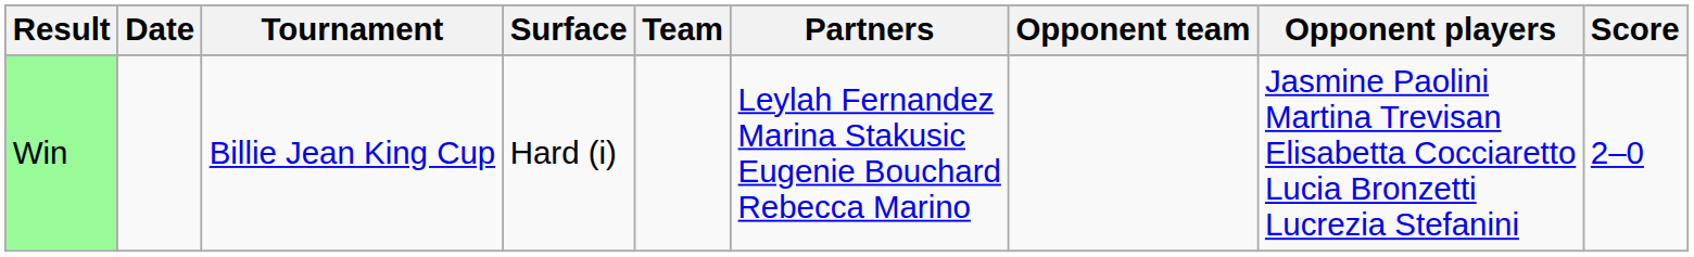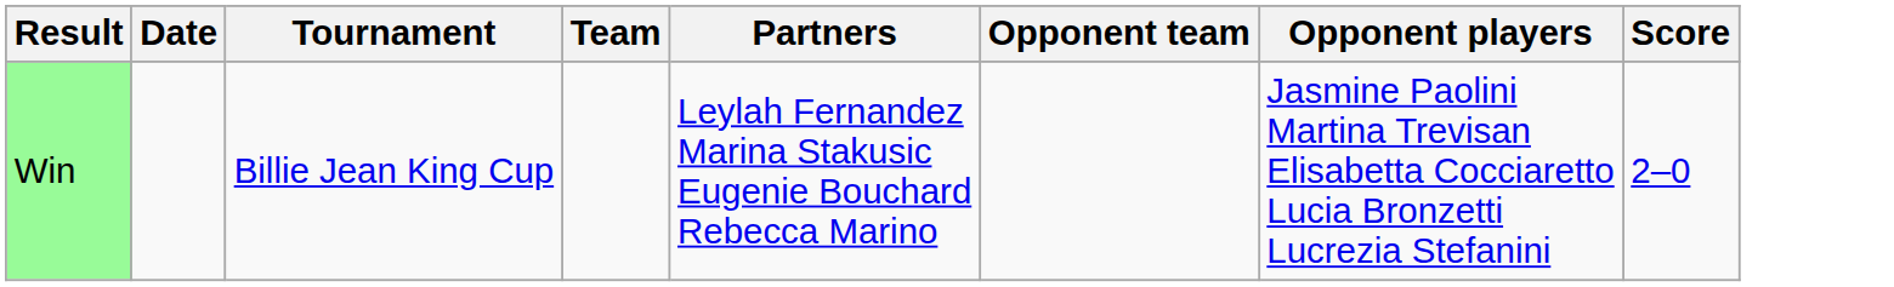 <table class="wikitable nowrap">
 <tr>
 <th>Result</th>
 <th>Date</th>
 <th>Tournament</th>
-<th>Surface</th>
 <th>Team</th>
 <th>Partners</th>
 <th>Opponent team</th>
 <th>Opponent players</th>
 <th class="unsortable">Score</th>
 </tr>
 <tr>
 <td style="background:#98fb98;">Win</td>
 <td><a href='#'></a></td>
 <td><a href='#'>Billie Jean King Cup</a></td>
-<td>Hard (i)</td>
 <td></td>
 <td><a href='#'>Leylah Fernandez</a><br><a href='#'>Marina Stakusic</a><br><a href='#'>Eugenie Bouchard</a><br><a href='#'>Rebecca Marino</a></td>
 <td></td>
 <td><a href='#'>Jasmine Paolini</a><br><a href='#'>Martina Trevisan</a><br><a href='#'>Elisabetta Cocciaretto</a><br><a href='#'>Lucia Bronzetti</a><br><a href='#'>Lucrezia Stefanini</a></td>
 <td><a href='#'>2–0</a></td>
 </tr>
 </table>
